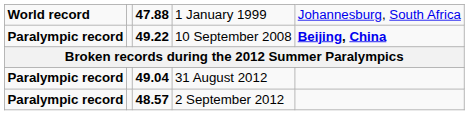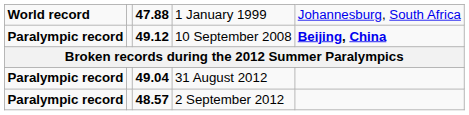 <table class="wikitable">
 <tr>
 <td><strong>World record</strong></td>
 <td></td>
 <td><strong>47.88</strong></td>
 <td>1 January 1999</td>
 <td><a href='#'>Johannesburg</a>, <a href='#'>South Africa</a></td>
 </tr>
 <tr>
 <td><strong>Paralympic record</strong></td>
 <td></td>
-<td><strong>49.22</strong></td>
+<td><strong>49.12</strong></td>
 <td>10 September 2008</td>
 <td><strong><a href='#'>Beijing</a>, <a href='#'>China</a></strong></td>
 </tr>
 <tr>
 <th colspan="5">Broken records during the 2012 Summer Paralympics</th>
 </tr>
 <tr>
 <td><strong>Paralympic record</strong></td>
 <td></td>
 <td><strong>49.04</strong></td>
 <td>31 August 2012</td>
 <td></td>
 </tr>
 <tr>
 <td><strong>Paralympic record</strong></td>
 <td></td>
 <td><strong>48.57</strong></td>
 <td>2 September 2012</td>
 <td></td>
 </tr>
 </table>
